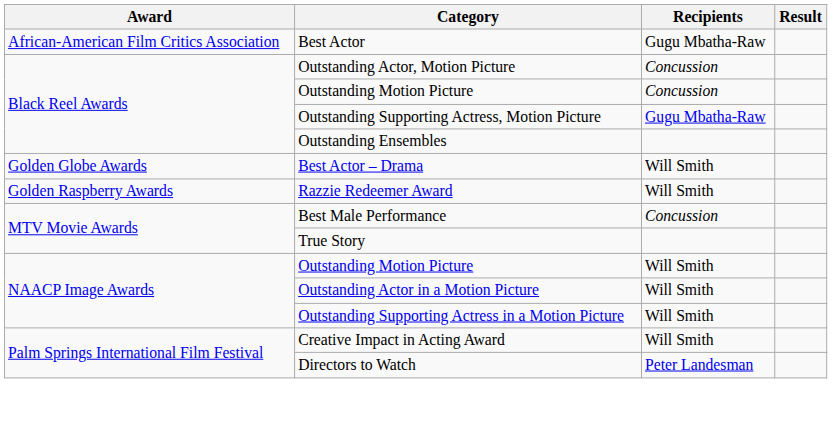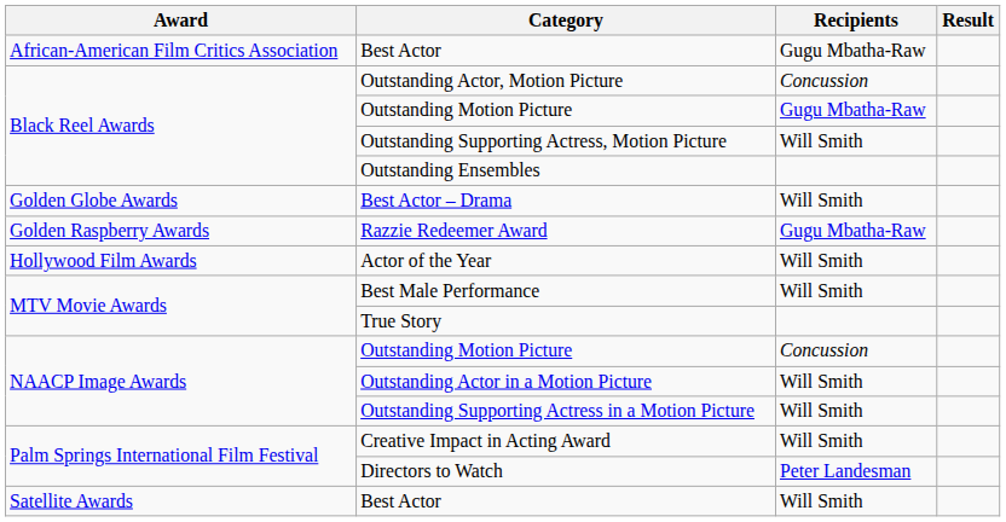 <table class="wikitable sortable" width="95%">
 <tr>
 <th>Award</th>
 <th>Category</th>
 <th>Recipients</th>
 <th>Result</th>
 </tr>
 <tr>
 <td><a href='#'>African-American Film Critics Association</a></td>
 <td>Best Actor</td>
 <td>Gugu Mbatha-Raw</td>
 <td></td>
 </tr>
 <tr>
 <td rowspan="4"><a href='#'>Black Reel Awards</a></td>
 <td>Outstanding Actor, Motion Picture</td>
 <td><em>Concussion</em></td>
 <td></td>
 </tr>
 <tr>
 <td>Outstanding Motion Picture</td>
-<td><em>Concussion</em></td>
+<td><a href='#'>Gugu Mbatha-Raw</a></td>
 <td></td>
 </tr>
 <tr>
 <td>Outstanding Supporting Actress, Motion Picture</td>
-<td><a href='#'>Gugu Mbatha-Raw</a></td>
+<td>Will Smith</td>
 <td></td>
 </tr>
 <tr>
 <td>Outstanding Ensembles</td>
 <td></td>
 <td></td>
 </tr>
 <tr>
 <td><a href='#'>Golden Globe Awards</a></td>
 <td><a href='#'>Best Actor – Drama</a></td>
 <td>Will Smith</td>
 <td></td>
 </tr>
 <tr>
 <td><a href='#'>Golden Raspberry Awards</a></td>
 <td><a href='#'>Razzie Redeemer Award</a></td>
+<td><a href='#'>Gugu Mbatha-Raw</a></td>
+<td></td>
+</tr>
+<tr>
+<td><a href='#'>Hollywood Film Awards</a></td>
+<td>Actor of the Year</td>
 <td>Will Smith</td>
 <td></td>
 </tr>
 <tr>
 <td rowspan="2"><a href='#'>MTV Movie Awards</a></td>
 <td>Best Male Performance</td>
-<td><em>Concussion</em></td>
+<td>Will Smith</td>
 <td></td>
 </tr>
 <tr>
 <td>True Story</td>
 <td></td>
 <td></td>
 </tr>
 <tr>
 <td rowspan="3"><a href='#'>NAACP Image Awards</a></td>
 <td><a href='#'>Outstanding Motion Picture</a></td>
-<td>Will Smith</td>
+<td><em>Concussion</em></td>
 <td></td>
 </tr>
 <tr>
 <td><a href='#'>Outstanding Actor in a Motion Picture</a></td>
 <td>Will Smith</td>
 <td></td>
 </tr>
 <tr>
 <td><a href='#'>Outstanding Supporting Actress in a Motion Picture</a></td>
 <td>Will Smith</td>
 <td></td>
 </tr>
 <tr>
 <td rowspan="2"><a href='#'>Palm Springs International Film Festival</a></td>
 <td>Creative Impact in Acting Award</td>
 <td>Will Smith</td>
 <td></td>
 </tr>
 <tr>
 <td>Directors to Watch</td>
 <td><a href='#'>Peter Landesman</a></td>
 <td></td>
 </tr>
+<tr>
+<td><a href='#'>Satellite Awards</a></td>
+<td>Best Actor</td>
+<td>Will Smith</td>
+<td></td>
+</tr>
 </table>
